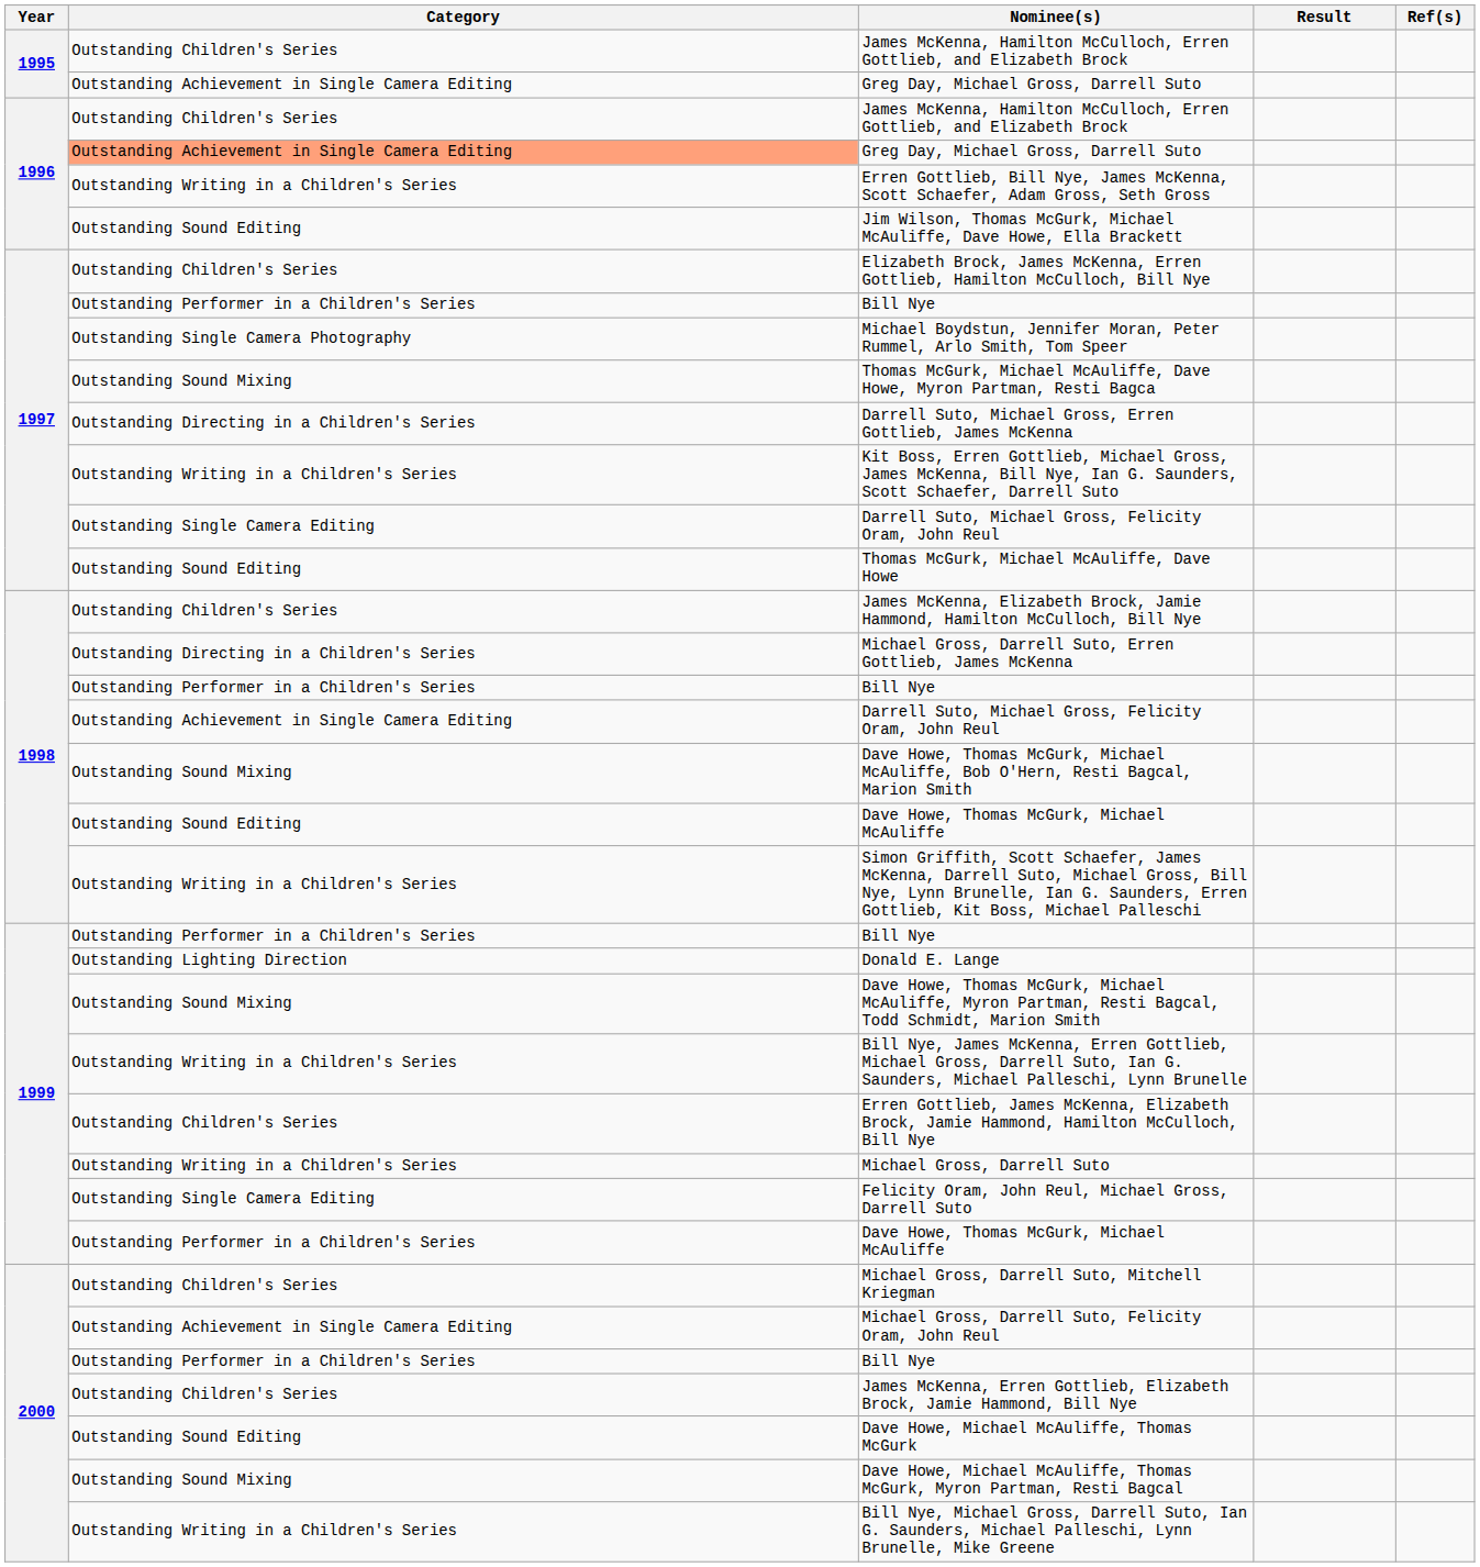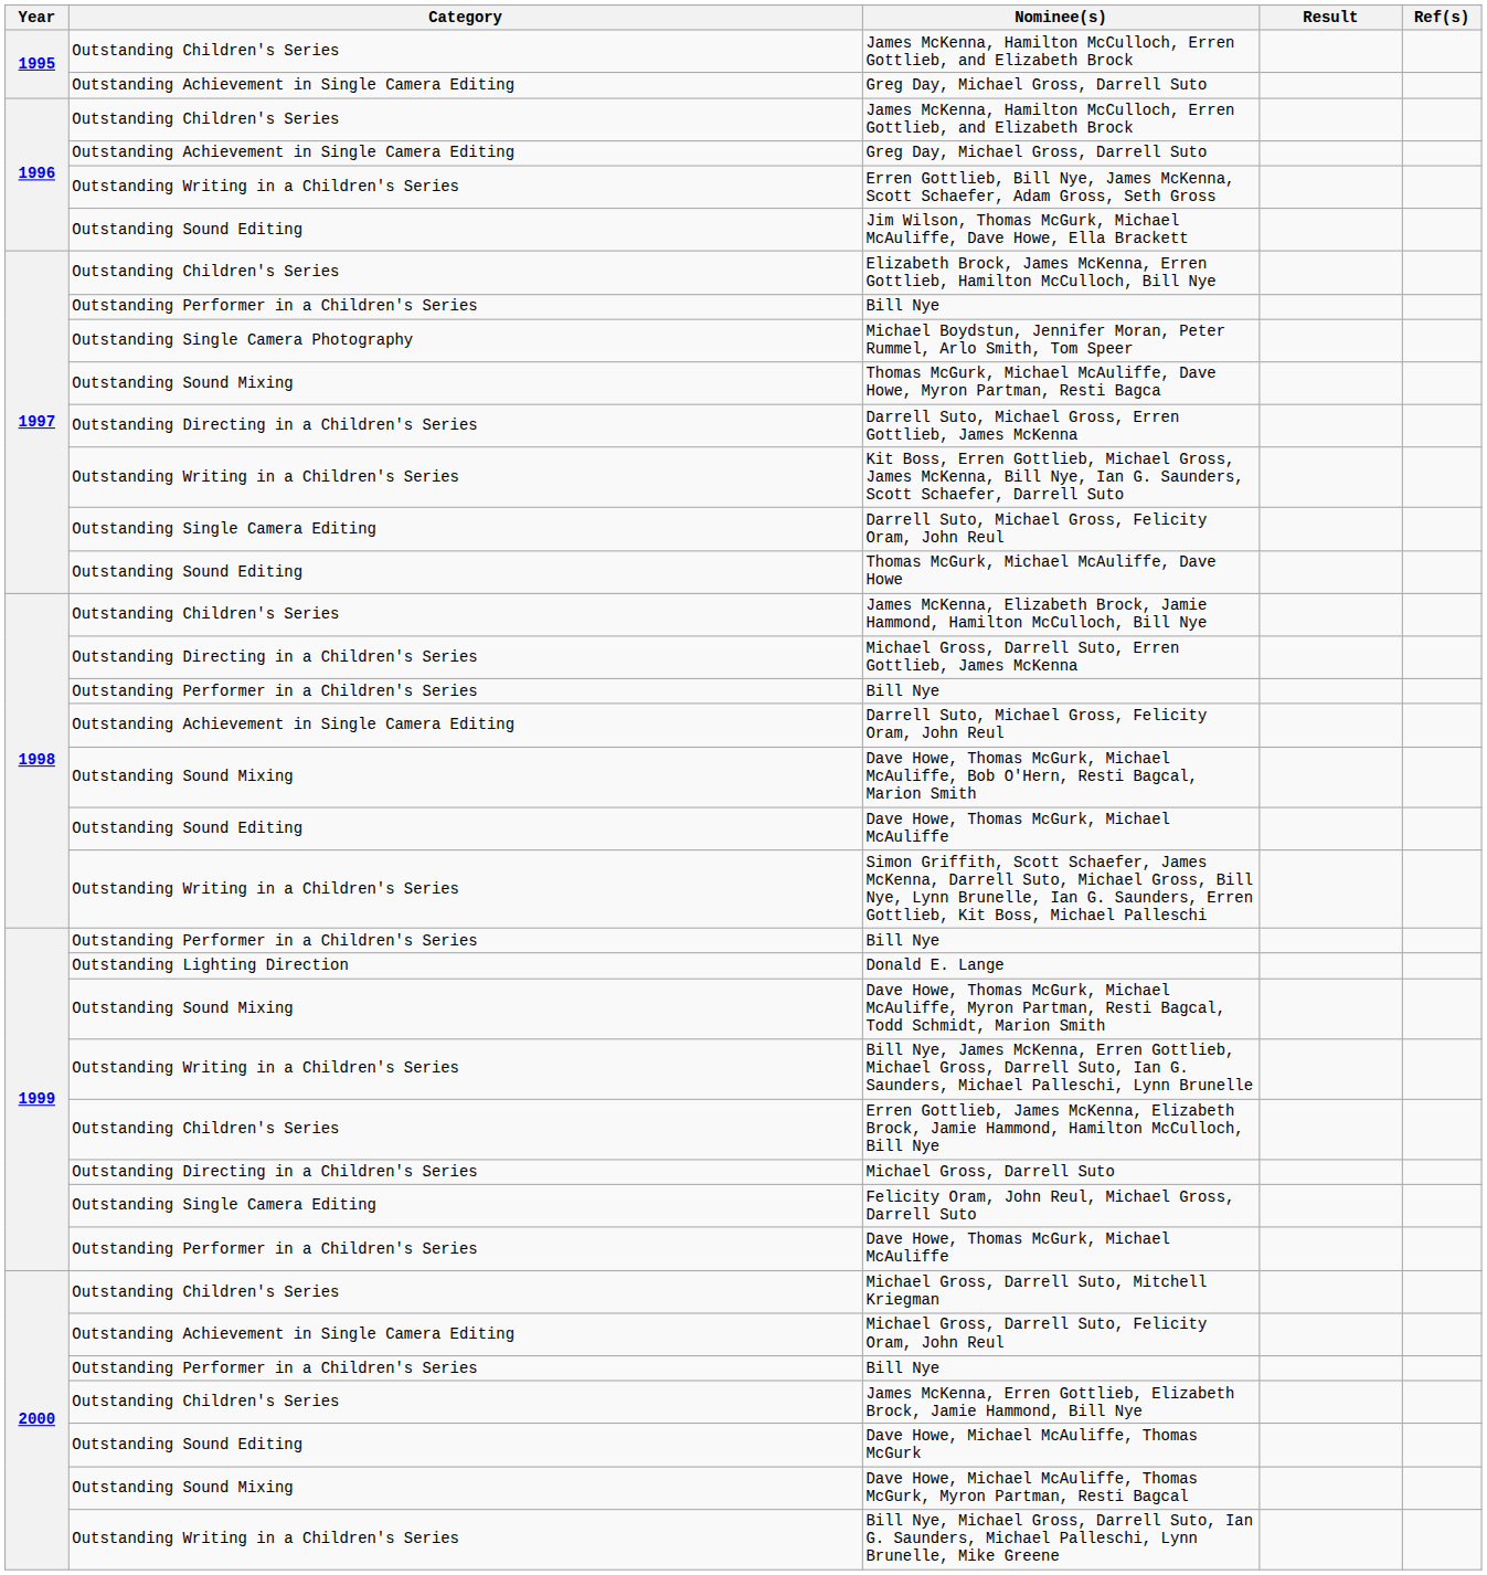 <table class="wikitable plainrowheaders">
 <tr>
 <th scope="col" style="width:4%;">Year</th>
 <th scope="col" style="width:50%;">Category</th>
 <th scope="col" style="width:25%;">Nominee(s)</th>
 <th scope="col" style="width:9%;">Result</th>
 <th scope="col" style="width:5%;">Ref(s)</th>
 </tr>
 <tr>
 <th scope="row" rowspan=2><a href='#'>1995</a></th>
 <td>Outstanding Children's Series</td>
 <td>James McKenna, Hamilton McCulloch, Erren Gottlieb, and Elizabeth Brock</td>
 <td></td>
 <td style="text-align:center;"></td>
 </tr>
 <tr>
 <td>Outstanding Achievement in Single Camera Editing</td>
 <td>Greg Day, Michael Gross, Darrell Suto</td>
 <td></td>
 <td style="text-align:center;"></td>
 </tr>
 <tr>
 <th scope="row" rowspan=4><a href='#'>1996</a></th>
 <td>Outstanding Children's Series</td>
 <td>James McKenna, Hamilton McCulloch, Erren Gottlieb, and Elizabeth Brock</td>
 <td></td>
 <td style="text-align:center;"></td>
 </tr>
 <tr>
-<td style="background: lightsalmon;">Outstanding Achievement in Single Camera Editing</td>
+<td>Outstanding Achievement in Single Camera Editing</td>
 <td>Greg Day, Michael Gross, Darrell Suto</td>
 <td></td>
 <td style="text-align:center;"></td>
 </tr>
 <tr>
 <td>Outstanding Writing in a Children's Series</td>
 <td>Erren Gottlieb, Bill Nye, James McKenna, Scott Schaefer, Adam Gross, Seth Gross</td>
 <td></td>
 <td style="text-align:center;"></td>
 </tr>
 <tr>
 <td>Outstanding Sound Editing</td>
 <td>Jim Wilson, Thomas McGurk, Michael McAuliffe, Dave Howe, Ella Brackett</td>
 <td></td>
 <td style="text-align:center;"></td>
 </tr>
 <tr>
 <th scope="row" rowspan=8><a href='#'>1997</a></th>
 <td>Outstanding Children's Series</td>
 <td>Elizabeth Brock, James McKenna, Erren Gottlieb, Hamilton McCulloch, Bill Nye</td>
 <td></td>
 <td style="text-align:center;"></td>
 </tr>
 <tr>
 <td>Outstanding Performer in a Children's Series</td>
 <td>Bill Nye</td>
 <td></td>
 <td style="text-align:center;"></td>
 </tr>
 <tr>
 <td>Outstanding Single Camera Photography</td>
 <td>Michael Boydstun, Jennifer Moran, Peter Rummel, Arlo Smith, Tom Speer</td>
 <td></td>
 <td style="text-align:center;"></td>
 </tr>
 <tr>
 <td>Outstanding Sound Mixing</td>
 <td>Thomas McGurk, Michael McAuliffe, Dave Howe, Myron Partman, Resti Bagca</td>
 <td></td>
 <td style="text-align:center;"></td>
 </tr>
 <tr>
 <td>Outstanding Directing in a Children's Series</td>
 <td>Darrell Suto, Michael Gross, Erren Gottlieb, James McKenna</td>
 <td></td>
 <td style="text-align:center;"></td>
 </tr>
 <tr>
 <td>Outstanding Writing in a Children's Series</td>
 <td>Kit Boss, Erren Gottlieb, Michael Gross, James McKenna, Bill Nye, Ian G. Saunders, Scott Schaefer, Darrell Suto</td>
 <td></td>
 <td style="text-align:center;"></td>
 </tr>
 <tr>
 <td>Outstanding Single Camera Editing</td>
 <td>Darrell Suto, Michael Gross, Felicity Oram, John Reul</td>
 <td></td>
 <td style="text-align:center;"></td>
 </tr>
 <tr>
 <td>Outstanding Sound Editing</td>
 <td>Thomas McGurk, Michael McAuliffe, Dave Howe</td>
 <td></td>
 <td style="text-align:center;"></td>
 </tr>
 <tr>
 <th scope="row" rowspan=7><a href='#'>1998</a></th>
 <td>Outstanding Children's Series</td>
 <td>James McKenna, Elizabeth Brock, Jamie Hammond, Hamilton McCulloch, Bill Nye</td>
 <td></td>
 <td style="text-align:center;"></td>
 </tr>
 <tr>
 <td>Outstanding Directing in a Children's Series</td>
 <td>Michael Gross, Darrell Suto, Erren Gottlieb, James McKenna</td>
 <td></td>
 <td style="text-align:center;"></td>
 </tr>
 <tr>
 <td>Outstanding Performer in a Children's Series</td>
 <td>Bill Nye</td>
 <td></td>
 <td style="text-align:center;"></td>
 </tr>
 <tr>
 <td>Outstanding Achievement in Single Camera Editing</td>
 <td>Darrell Suto, Michael Gross, Felicity Oram, John Reul</td>
 <td></td>
 <td style="text-align:center;"></td>
 </tr>
 <tr>
 <td>Outstanding Sound Mixing</td>
 <td>Dave Howe, Thomas McGurk, Michael McAuliffe, Bob O'Hern, Resti Bagcal, Marion Smith</td>
 <td></td>
 <td style="text-align:center;"></td>
 </tr>
 <tr>
 <td>Outstanding Sound Editing</td>
 <td>Dave Howe, Thomas McGurk, Michael McAuliffe</td>
 <td></td>
 <td style="text-align:center;"></td>
 </tr>
 <tr>
 <td>Outstanding Writing in a Children's Series</td>
 <td>Simon Griffith, Scott Schaefer, James McKenna, Darrell Suto, Michael Gross, Bill Nye, Lynn Brunelle, Ian G. Saunders, Erren Gottlieb, Kit Boss, Michael Palleschi</td>
 <td></td>
 <td style="text-align:center;"></td>
 </tr>
 <tr>
 <th scope="row" rowspan=8><a href='#'>1999</a></th>
 <td>Outstanding Performer in a Children's Series</td>
 <td>Bill Nye</td>
 <td></td>
 <td style="text-align:center;"></td>
 </tr>
 <tr>
 <td>Outstanding Lighting Direction</td>
 <td>Donald E. Lange</td>
 <td></td>
 <td style="text-align:center;"></td>
 </tr>
 <tr>
 <td>Outstanding Sound Mixing</td>
 <td>Dave Howe, Thomas McGurk, Michael McAuliffe, Myron Partman, Resti Bagcal, Todd Schmidt, Marion Smith</td>
 <td></td>
 <td style="text-align:center;"></td>
 </tr>
 <tr>
 <td>Outstanding Writing in a Children's Series</td>
 <td>Bill Nye, James McKenna, Erren Gottlieb, Michael Gross, Darrell Suto, Ian G. Saunders, Michael Palleschi, Lynn Brunelle</td>
 <td></td>
 <td style="text-align:center;"></td>
 </tr>
 <tr>
 <td>Outstanding Children's Series</td>
 <td>Erren Gottlieb, James McKenna, Elizabeth Brock, Jamie Hammond, Hamilton McCulloch, Bill Nye</td>
 <td></td>
 <td style="text-align:center;"></td>
 </tr>
 <tr>
-<td>Outstanding Writing in a Children's Series</td>
+<td>Outstanding Directing in a Children's Series</td>
 <td>Michael Gross, Darrell Suto</td>
 <td></td>
 <td style="text-align:center;"></td>
 </tr>
 <tr>
 <td>Outstanding Single Camera Editing</td>
 <td>Felicity Oram, John Reul, Michael Gross, Darrell Suto</td>
 <td></td>
 <td style="text-align:center;"></td>
 </tr>
 <tr>
 <td>Outstanding Performer in a Children's Series</td>
 <td>Dave Howe, Thomas McGurk, Michael McAuliffe</td>
 <td></td>
 <td style="text-align:center;"></td>
 </tr>
 <tr>
 <th scope="row" rowspan=7><a href='#'>2000</a></th>
 <td>Outstanding Children's Series</td>
 <td>Michael Gross, Darrell Suto, Mitchell Kriegman</td>
 <td></td>
 <td style="text-align:center;"></td>
 </tr>
 <tr>
 <td>Outstanding Achievement in Single Camera Editing</td>
 <td>Michael Gross, Darrell Suto, Felicity Oram, John Reul</td>
 <td></td>
 <td style="text-align:center;"></td>
 </tr>
 <tr>
 <td>Outstanding Performer in a Children's Series</td>
 <td>Bill Nye</td>
 <td></td>
 <td style="text-align:center;"></td>
 </tr>
 <tr>
 <td>Outstanding Children's Series</td>
 <td>James McKenna, Erren Gottlieb, Elizabeth Brock, Jamie Hammond, Bill Nye</td>
 <td></td>
 <td style="text-align:center;"></td>
 </tr>
 <tr>
 <td>Outstanding Sound Editing</td>
 <td>Dave Howe, Michael McAuliffe, Thomas McGurk</td>
 <td></td>
 <td style="text-align:center;"></td>
 </tr>
 <tr>
 <td>Outstanding Sound Mixing</td>
 <td>Dave Howe, Michael McAuliffe, Thomas McGurk, Myron Partman, Resti Bagcal</td>
 <td></td>
 <td style="text-align:center;"></td>
 </tr>
 <tr>
 <td>Outstanding Writing in a Children's Series</td>
 <td>Bill Nye, Michael Gross, Darrell Suto, Ian G. Saunders, Michael Palleschi, Lynn Brunelle, Mike Greene</td>
 <td></td>
 <td style="text-align:center;"></td>
 </tr>
 </table>
